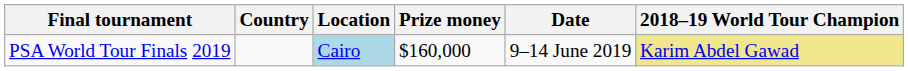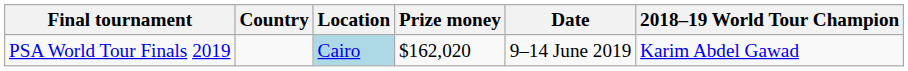 <table class=wikitable>
 <tr>
 <th>Final tournament</th>
 <th>Country</th>
 <th>Location</th>
 <th>Prize money</th>
 <th>Date</th>
 <th>2018–19 World Tour Champion</th>
 </tr>
 <tr>
 <td><a href='#'>PSA World Tour Finals</a> <a href='#'>2019</a></td>
 <td></td>
 <td style="background: lightblue;"><a href='#'>Cairo</a></td>
-<td>$160,000</td>
+<td>$162,020</td>
 <td>9–14 June 2019</td>
-<td style="background: khaki;"> <a href='#'>Karim Abdel Gawad</a></td>
+<td> <a href='#'>Karim Abdel Gawad</a></td>
 </tr>
 </table>
